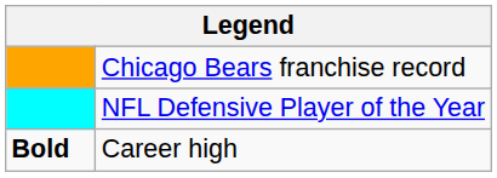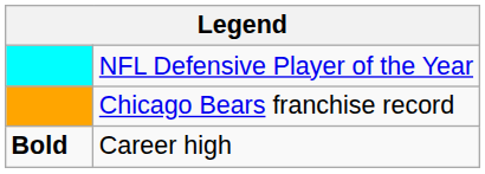 <table class="wikitable mw-collapsible">
 <tr>
 <th colspan="2">Legend</th>
+</tr>
+<tr>
+<td style="background:#00ffff; width:3em;"></td>
+<td><a href='#'>NFL Defensive Player of the Year</a></td>
 </tr>
 <tr>
 <td style="background:orange; width:3em;"></td>
 <td><a href='#'>Chicago Bears</a> franchise record</td>
 </tr>
 <tr>
-<td style="background:#00ffff; width:3em;"></td>
-<td><a href='#'>NFL Defensive Player of the Year</a></td>
-</tr>
-<tr>
 <td><strong>Bold</strong></td>
 <td>Career high</td>
 </tr>
 </table>
